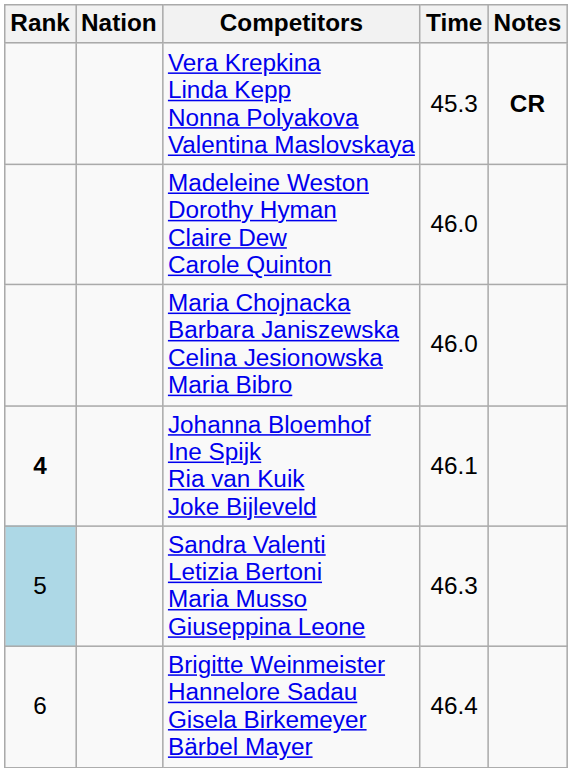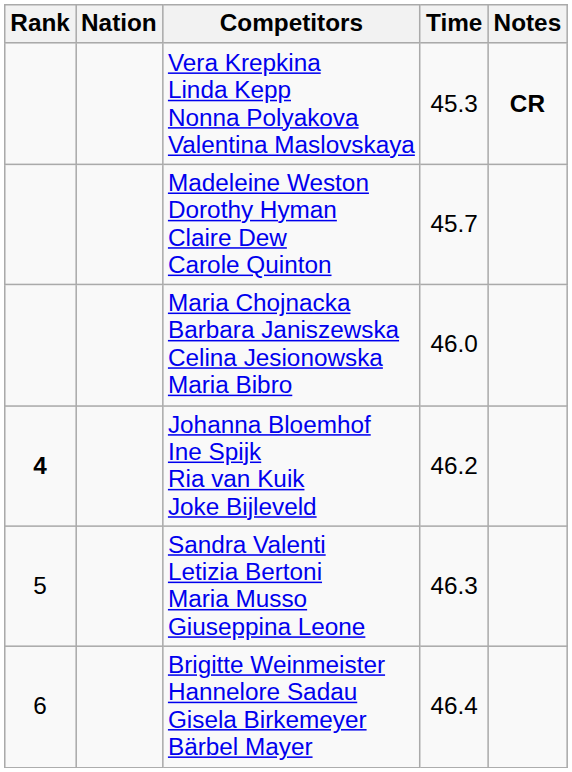 <table class="wikitable sortable" style="text-align:center">
 <tr>
 <th>Rank</th>
 <th>Nation</th>
 <th>Competitors</th>
 <th>Time</th>
 <th>Notes</th>
 </tr>
 <tr>
 <td></td>
 <td align=left></td>
 <td align=left><a href='#'>Vera Krepkina</a><br><a href='#'>Linda Kepp</a><br><a href='#'>Nonna Polyakova</a><br><a href='#'>Valentina Maslovskaya</a></td>
 <td>45.3</td>
 <td><strong>CR</strong></td>
 </tr>
 <tr>
 <td></td>
 <td align=left></td>
 <td align=left><a href='#'>Madeleine Weston</a><br><a href='#'>Dorothy Hyman</a><br><a href='#'>Claire Dew</a><br><a href='#'>Carole Quinton</a></td>
-<td>46.0</td>
+<td>45.7</td>
 <td></td>
 </tr>
 <tr>
 <td></td>
 <td align=left></td>
 <td align=left><a href='#'>Maria Chojnacka</a><br><a href='#'>Barbara Janiszewska</a><br><a href='#'>Celina Jesionowska</a><br><a href='#'>Maria Bibro</a></td>
 <td>46.0</td>
 <td></td>
 </tr>
 <tr>
 <td><strong>4</strong></td>
 <td align=left></td>
 <td align=left><a href='#'>Johanna Bloemhof</a><br><a href='#'>Ine Spijk</a><br><a href='#'>Ria van Kuik</a><br><a href='#'>Joke Bijleveld</a></td>
-<td>46.1</td>
+<td>46.2</td>
 <td></td>
 </tr>
 <tr>
-<td style="background: lightblue;">5</td>
+<td>5</td>
 <td align=left></td>
 <td align=left><a href='#'>Sandra Valenti</a><br><a href='#'>Letizia Bertoni</a><br><a href='#'>Maria Musso</a><br><a href='#'>Giuseppina Leone</a></td>
 <td>46.3</td>
 <td></td>
 </tr>
 <tr>
 <td>6</td>
 <td align=left></td>
 <td align=left><a href='#'>Brigitte Weinmeister</a><br><a href='#'>Hannelore Sadau</a><br><a href='#'>Gisela Birkemeyer</a><br><a href='#'>Bärbel Mayer</a></td>
 <td>46.4</td>
 <td></td>
 </tr>
 </table>
